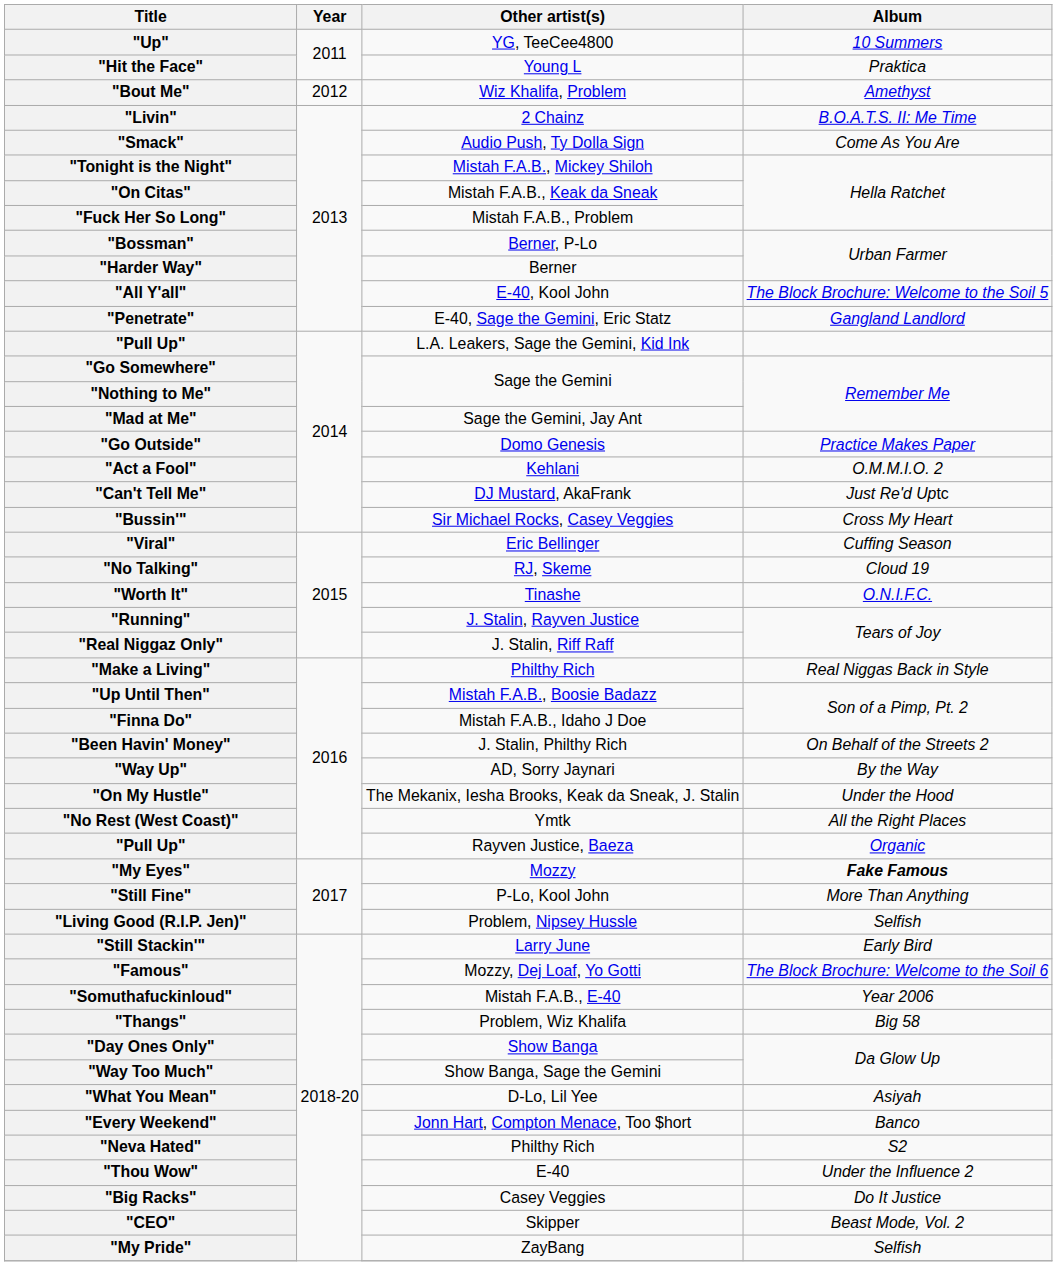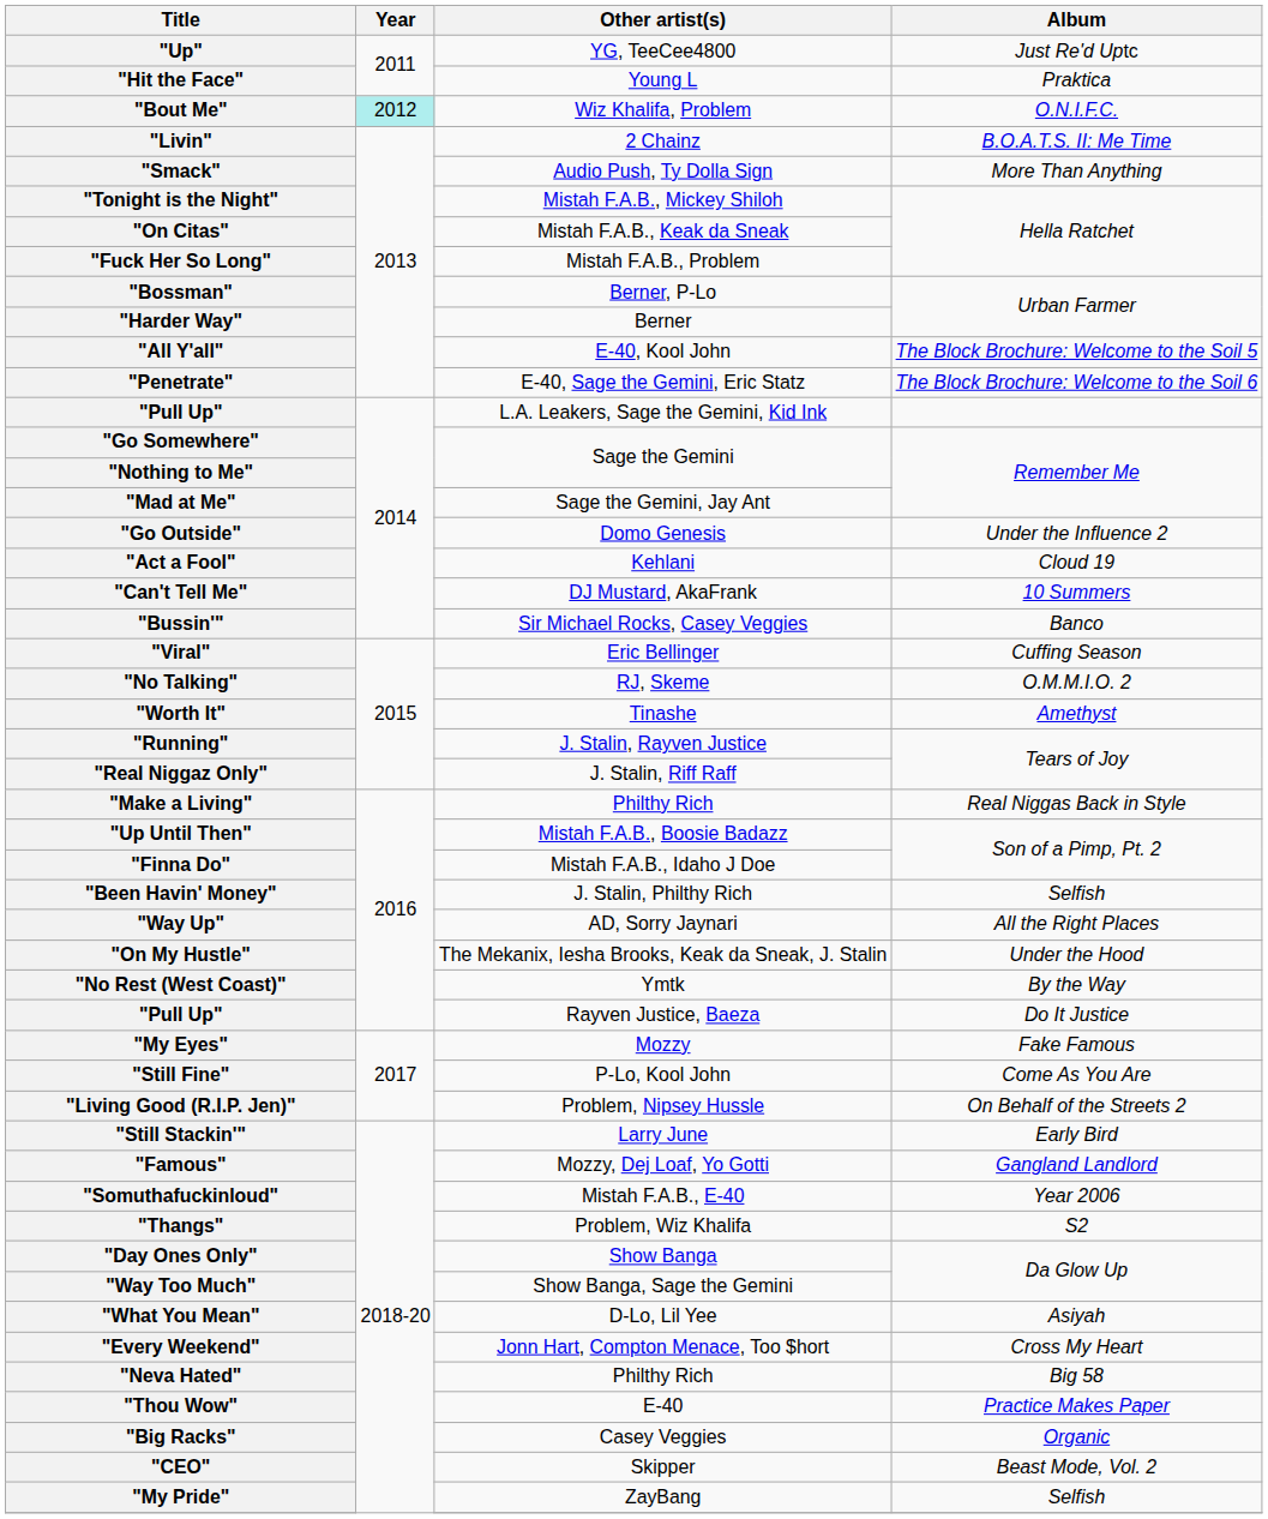 <table class="wikitable plainrowheaders" style="text-align:center;">
 <tr>
 <th scope="col" style="width:18em;">Title</th>
 <th scope="col">Year</th>
 <th scope="col">Other artist(s)</th>
 <th scope="col">Album</th>
 </tr>
 <tr>
 <th scope="row">"Up"</th>
 <td rowspan="2">2011</td>
 <td><a href='#'>YG</a>, TeeCee4800</td>
-<td><em><a href='#'>10 Summers</a></em></td>
+<td><em>Just Re'd Up</em>tc</td>
 </tr>
 <tr>
 <th scope="row">"Hit the Face"</th>
 <td><a href='#'>Young L</a></td>
 <td><em>Praktica</em></td>
 </tr>
 <tr>
 <th scope="row">"Bout Me"</th>
-<td>2012</td>
+<td style="background: paleturquoise;">2012</td>
 <td><a href='#'>Wiz Khalifa</a>, <a href='#'>Problem</a></td>
-<td><em><a href='#'>Amethyst</a></em></td>
+<td><em><a href='#'>O.N.I.F.C.</a></em></td>
 </tr>
 <tr>
 <th scope="row">"Livin"</th>
 <td rowspan="9">2013</td>
 <td><a href='#'>2 Chainz</a></td>
 <td><em><a href='#'>B.O.A.T.S. II: Me Time</a></em></td>
 </tr>
 <tr>
 <th scope="row">"Smack"</th>
 <td><a href='#'>Audio Push</a>, <a href='#'>Ty Dolla Sign</a></td>
-<td><em>Come As You Are</em></td>
+<td><em>More Than Anything</em></td>
 </tr>
 <tr>
 <th scope="row">"Tonight is the Night"</th>
 <td><a href='#'>Mistah F.A.B.</a>, <a href='#'>Mickey Shiloh</a></td>
 <td rowspan="3"><em>Hella Ratchet</em></td>
 </tr>
 <tr>
 <th scope="row">"On Citas"</th>
 <td>Mistah F.A.B., <a href='#'>Keak da Sneak</a></td>
 </tr>
 <tr>
 <th scope="row">"Fuck Her So Long"</th>
 <td>Mistah F.A.B., Problem</td>
 </tr>
 <tr>
 <th scope="row">"Bossman"</th>
 <td><a href='#'>Berner</a>, P-Lo</td>
 <td rowspan="2"><em>Urban Farmer</em></td>
 </tr>
 <tr>
 <th scope="row">"Harder Way"</th>
 <td>Berner</td>
 </tr>
 <tr>
 <th scope="row">"All Y'all"</th>
 <td><a href='#'>E-40</a>, Kool John</td>
 <td><em><a href='#'>The Block Brochure: Welcome to the Soil 5</a></em></td>
 </tr>
 <tr>
 <th scope="row">"Penetrate"</th>
 <td>E-40, <a href='#'>Sage the Gemini</a>, Eric Statz</td>
-<td><em><a href='#'>Gangland Landlord</a></em></td>
+<td><em><a href='#'>The Block Brochure: Welcome to the Soil 6</a></em></td>
 </tr>
 <tr>
 <th scope="row">"Pull Up"</th>
 <td rowspan="8">2014</td>
 <td>L.A. Leakers, Sage the Gemini, <a href='#'>Kid Ink</a></td>
 <td></td>
 </tr>
 <tr>
 <th scope="row">"Go Somewhere"</th>
 <td rowspan="2">Sage the Gemini</td>
 <td rowspan="3"><em><a href='#'>Remember Me</a></em></td>
 </tr>
 <tr>
 <th scope="row">"Nothing to Me"</th>
 </tr>
 <tr>
 <th scope="row">"Mad at Me"</th>
 <td>Sage the Gemini, Jay Ant</td>
 </tr>
 <tr>
 <th scope="row">"Go Outside"</th>
 <td><a href='#'>Domo Genesis</a></td>
-<td><em><a href='#'>Practice Makes Paper</a></em></td>
+<td><em>Under the Influence 2</em></td>
 </tr>
 <tr>
 <th scope="row">"Act a Fool"</th>
 <td><a href='#'>Kehlani</a></td>
-<td><em>O.M.M.I.O. 2</em></td>
+<td><em>Cloud 19</em></td>
 </tr>
 <tr>
 <th scope="row">"Can't Tell Me"</th>
 <td><a href='#'>DJ Mustard</a>, AkaFrank</td>
-<td><em>Just Re'd Up</em>tc</td>
+<td><em><a href='#'>10 Summers</a></em></td>
 </tr>
 <tr>
 <th scope="row">"Bussin'"</th>
 <td><a href='#'>Sir Michael Rocks</a>, <a href='#'>Casey Veggies</a></td>
-<td><em>Cross My Heart</em></td>
+<td><em>Banco</em></td>
 </tr>
 <tr>
 <th scope="row">"Viral"</th>
 <td rowspan="5">2015</td>
 <td><a href='#'>Eric Bellinger</a></td>
 <td><em>Cuffing Season</em></td>
 </tr>
 <tr>
 <th scope="row">"No Talking"</th>
 <td><a href='#'>RJ</a>, <a href='#'>Skeme</a></td>
-<td><em>Cloud 19</em></td>
+<td><em>O.M.M.I.O. 2</em></td>
 </tr>
 <tr>
 <th scope="row">"Worth It"</th>
 <td><a href='#'>Tinashe</a></td>
-<td><em><a href='#'>O.N.I.F.C.</a></em></td>
+<td><em><a href='#'>Amethyst</a></em></td>
 </tr>
 <tr>
 <th scope="row">"Running"</th>
 <td><a href='#'>J. Stalin</a>, <a href='#'>Rayven Justice</a></td>
 <td rowspan="2"><em>Tears of Joy</em></td>
 </tr>
 <tr>
 <th scope="row">"Real Niggaz Only"</th>
 <td>J. Stalin, <a href='#'>Riff Raff</a></td>
 </tr>
 <tr>
 <th scope="row">"Make a Living"</th>
 <td rowspan="8">2016</td>
 <td><a href='#'>Philthy Rich</a></td>
 <td><em>Real Niggas Back in Style</em></td>
 </tr>
 <tr>
 <th scope="row">"Up Until Then"</th>
 <td><a href='#'>Mistah F.A.B.</a>, <a href='#'>Boosie Badazz</a></td>
 <td rowspan="2"><em>Son of a Pimp, Pt. 2</em></td>
 </tr>
 <tr>
 <th scope="row">"Finna Do"</th>
 <td>Mistah F.A.B., Idaho J Doe</td>
 </tr>
 <tr>
 <th scope="row">"Been Havin' Money"</th>
 <td>J. Stalin, Philthy Rich</td>
-<td><em>On Behalf of the Streets 2</em></td>
+<td><em>Selfish</em></td>
 </tr>
 <tr>
 <th scope="row">"Way Up"</th>
 <td>AD, Sorry Jaynari</td>
-<td><em>By the Way</em></td>
+<td><em>All the Right Places</em></td>
 </tr>
 <tr>
 <th scope="row">"On My Hustle"</th>
 <td>The Mekanix, Iesha Brooks, Keak da Sneak, J. Stalin</td>
 <td><em>Under the Hood</em></td>
 </tr>
 <tr>
 <th scope="row">"No Rest (West Coast)"</th>
 <td>Ymtk</td>
-<td><em>All the Right Places</em></td>
+<td><em>By the Way</em></td>
 </tr>
 <tr>
 <th scope="row">"Pull Up"</th>
 <td>Rayven Justice, <a href='#'>Baeza</a></td>
-<td><em><a href='#'>Organic</a></em></td>
+<td><em>Do It Justice</em></td>
 </tr>
 <tr>
 <th scope="row">"My Eyes"</th>
 <td rowspan="3">2017</td>
 <td><a href='#'>Mozzy</a></td>
-<td><strong><em>Fake Famous</em></strong></td>
+<td><em>Fake Famous</em></td>
 </tr>
 <tr>
 <th scope="row">"Still Fine"</th>
 <td>P-Lo, Kool John</td>
-<td><em>More Than Anything</em></td>
+<td><em>Come As You Are</em></td>
 </tr>
 <tr>
 <th scope="row">"Living Good (R.I.P. Jen)"</th>
 <td>Problem, <a href='#'>Nipsey Hussle</a></td>
-<td><em>Selfish</em></td>
+<td><em>On Behalf of the Streets 2</em></td>
 </tr>
 <tr>
 <th scope="row">"Still Stackin'"</th>
 <td rowspan="14">2018-20</td>
 <td><a href='#'>Larry June</a></td>
 <td><em>Early Bird</em></td>
 </tr>
 <tr>
 <th scope="row">"Famous"</th>
 <td>Mozzy, <a href='#'>Dej Loaf</a>, <a href='#'>Yo Gotti</a></td>
-<td><em><a href='#'>The Block Brochure: Welcome to the Soil 6</a></em></td>
+<td><em><a href='#'>Gangland Landlord</a></em></td>
 </tr>
 <tr>
 <th scope="row">"Somuthafuckinloud"</th>
 <td>Mistah F.A.B., <a href='#'>E-40</a></td>
 <td><em>Year 2006</em></td>
 </tr>
 <tr>
 <th scope="row">"Thangs"</th>
 <td>Problem, Wiz Khalifa</td>
-<td><em>Big 58</em></td>
+<td><em>S2</em></td>
 </tr>
 <tr>
 <th scope="row">"Day Ones Only"</th>
 <td><a href='#'>Show Banga</a></td>
 <td rowspan="2"><em>Da Glow Up</em></td>
 </tr>
 <tr>
 <th scope="row">"Way Too Much"</th>
 <td>Show Banga, Sage the Gemini</td>
 </tr>
 <tr>
 <th scope="row">"What You Mean"</th>
 <td>D-Lo, Lil Yee</td>
 <td><em>Asiyah</em></td>
 </tr>
 <tr>
 <th scope="row">"Every Weekend"</th>
 <td><a href='#'>Jonn Hart</a>, <a href='#'>Compton Menace</a>, Too $hort</td>
-<td><em>Banco</em></td>
+<td><em>Cross My Heart</em></td>
 </tr>
 <tr>
 <th scope="row">"Neva Hated"</th>
 <td>Philthy Rich</td>
-<td><em>S2</em></td>
+<td><em>Big 58</em></td>
 </tr>
 <tr>
 <th scope="row">"Thou Wow"</th>
 <td>E-40</td>
-<td><em>Under the Influence 2</em></td>
+<td><em><a href='#'>Practice Makes Paper</a></em></td>
 </tr>
 <tr>
 <th scope="row">"Big Racks"</th>
 <td>Casey Veggies</td>
-<td><em>Do It Justice</em></td>
+<td><em><a href='#'>Organic</a></em></td>
 </tr>
 <tr>
 <th scope="row">"CEO"</th>
 <td>Skipper</td>
 <td><em>Beast Mode, Vol. 2</em></td>
 </tr>
 <tr>
 <th scope="row">"My Pride"</th>
 <td>ZayBang</td>
 <td><em>Selfish</em></td>
 </tr>
 <tr>
 </tr>
 </table>
